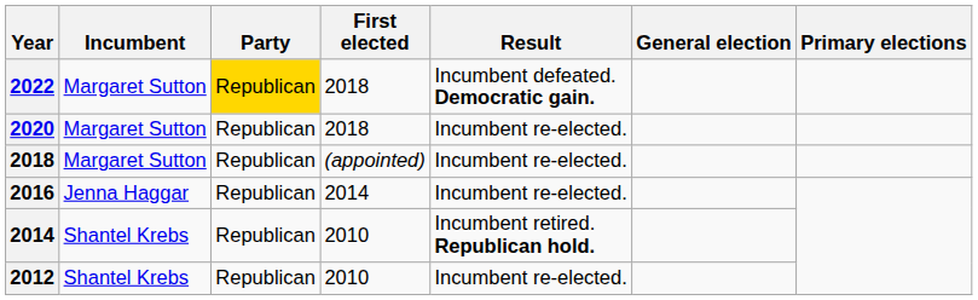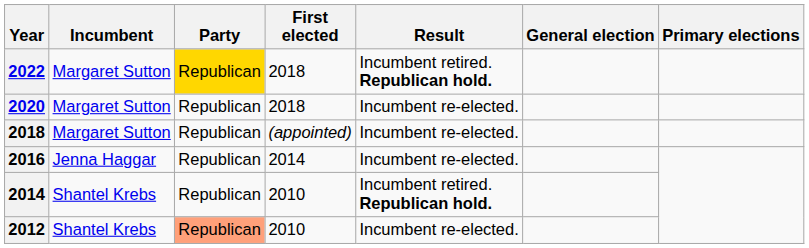 <table class=wikitable>
 <tr valign=bottom>
 <th>Year</th>
 <th>Incumbent</th>
 <th>Party</th>
 <th>First<br>elected</th>
 <th>Result</th>
 <th>General election</th>
 <th>Primary elections</th>
 </tr>
 <tr>
 <th><a href='#'>2022</a></th>
 <td><a href='#'>Margaret Sutton</a></td>
 <td style="background: gold;">Republican</td>
 <td>2018</td>
-<td>Incumbent defeated.<br> <strong>Democratic gain.</strong></td>
+<td>Incumbent retired.<br><strong>Republican hold.</strong></td>
 <td nowrap></td>
 </tr>
 <tr>
 <th><a href='#'>2020</a></th>
 <td><a href='#'>Margaret Sutton</a></td>
 <td>Republican</td>
 <td>2018</td>
 <td>Incumbent re-elected.</td>
 <td nowrap></td>
 <td></td>
 </tr>
 <tr>
 <th>2018</th>
 <td><a href='#'>Margaret Sutton</a></td>
 <td>Republican</td>
 <td><em>(appointed)</em></td>
 <td>Incumbent re-elected.</td>
 <td nowrap></td>
 <td nowrap></td>
 </tr>
 <tr>
 <th>2016</th>
 <td><a href='#'>Jenna Haggar</a></td>
 <td>Republican</td>
 <td>2014</td>
 <td>Incumbent re-elected.</td>
 <td nowrap></td>
 </tr>
 <tr>
 <th>2014</th>
 <td><a href='#'>Shantel Krebs</a></td>
 <td>Republican</td>
 <td>2010</td>
 <td>Incumbent retired.<br><strong>Republican hold.</strong></td>
 <td nowrap></td>
 </tr>
 <tr>
 <th>2012</th>
 <td><a href='#'>Shantel Krebs</a></td>
-<td>Republican</td>
+<td style="background: lightsalmon;">Republican</td>
 <td>2010</td>
 <td>Incumbent re-elected.</td>
 <td nowrap></td>
 </tr>
 </table>
